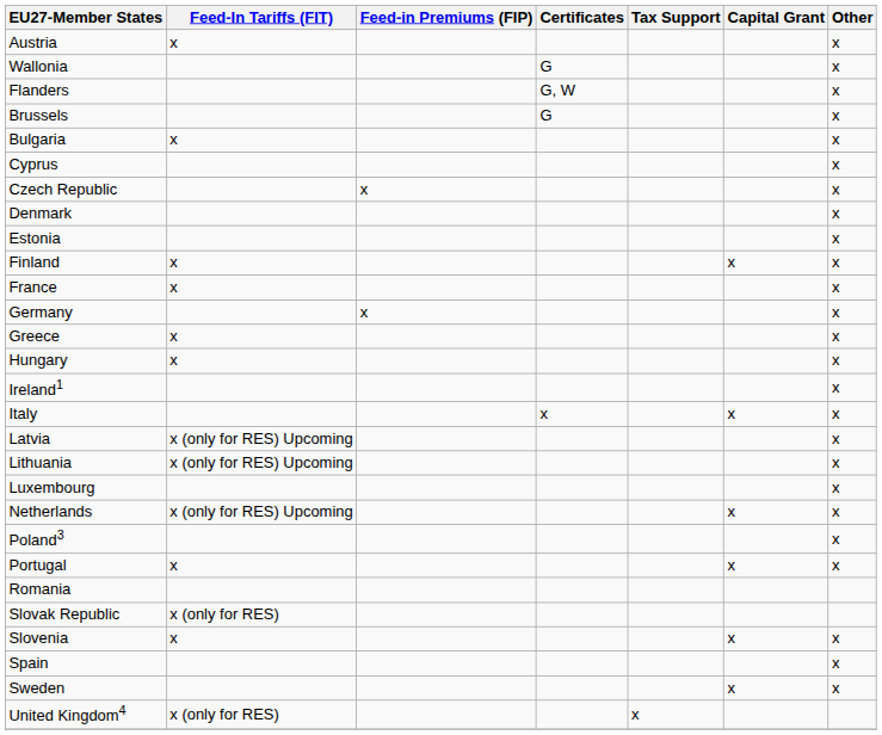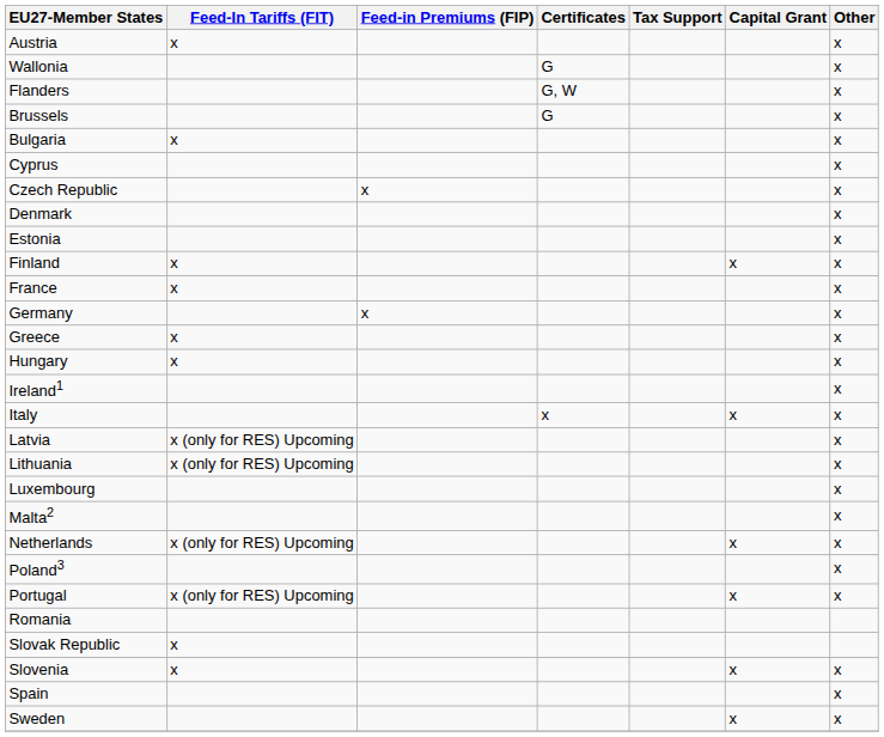 <table class="wikitable">
 <tr>
 <th>EU27-Member States</th>
 <th><a href='#'>Feed-In Tariffs (FIT)</a></th>
 <th><a href='#'>Feed-in Premiums</a> (FIP)</th>
 <th>Certificates</th>
 <th>Tax Support</th>
 <th>Capital Grant</th>
 <th>Other</th>
 </tr>
 <tr>
 <td>Austria</td>
 <td>x</td>
 <td></td>
 <td></td>
 <td></td>
 <td></td>
 <td>x</td>
 </tr>
 <tr>
 <td>Wallonia</td>
 <td></td>
 <td></td>
 <td>G</td>
 <td></td>
 <td></td>
 <td>x</td>
 </tr>
 <tr>
 <td>Flanders</td>
 <td></td>
 <td></td>
 <td>G, W</td>
 <td></td>
 <td></td>
 <td>x</td>
 </tr>
 <tr>
 <td>Brussels</td>
 <td></td>
 <td></td>
 <td>G</td>
 <td></td>
 <td></td>
 <td>x</td>
 </tr>
 <tr>
 <td>Bulgaria</td>
 <td>x</td>
 <td></td>
 <td></td>
 <td></td>
 <td></td>
 <td>x</td>
 </tr>
 <tr>
 <td>Cyprus</td>
 <td></td>
 <td></td>
 <td></td>
 <td></td>
 <td></td>
 <td>x</td>
 </tr>
 <tr>
 <td>Czech Republic</td>
 <td></td>
 <td>x</td>
 <td></td>
 <td></td>
 <td></td>
 <td>x</td>
 </tr>
 <tr>
 <td>Denmark</td>
 <td></td>
 <td></td>
 <td></td>
 <td></td>
 <td></td>
 <td>x</td>
 </tr>
 <tr>
 <td>Estonia</td>
 <td></td>
 <td></td>
 <td></td>
 <td></td>
 <td></td>
 <td>x</td>
 </tr>
 <tr>
 <td>Finland</td>
 <td>x</td>
 <td></td>
 <td></td>
 <td></td>
 <td>x</td>
 <td>x</td>
 </tr>
 <tr>
 <td>France</td>
 <td>x</td>
 <td></td>
 <td></td>
 <td></td>
 <td></td>
 <td>x</td>
 </tr>
 <tr>
 <td>Germany</td>
 <td></td>
 <td>x</td>
 <td></td>
 <td></td>
 <td></td>
 <td>x</td>
 </tr>
 <tr>
 <td>Greece</td>
 <td>x</td>
 <td></td>
 <td></td>
 <td></td>
 <td></td>
 <td>x</td>
 </tr>
 <tr>
 <td>Hungary</td>
 <td>x</td>
 <td></td>
 <td></td>
 <td></td>
 <td></td>
 <td>x</td>
 </tr>
 <tr>
 <td>Ireland<sup>1</sup></td>
 <td></td>
 <td></td>
 <td></td>
 <td></td>
 <td></td>
 <td>x</td>
 </tr>
 <tr>
 <td>Italy</td>
 <td></td>
 <td></td>
 <td>x</td>
 <td></td>
 <td>x</td>
 <td>x</td>
 </tr>
 <tr>
 <td>Latvia</td>
 <td>x (only for RES) Upcoming</td>
 <td></td>
 <td></td>
 <td></td>
 <td></td>
 <td>x</td>
 </tr>
 <tr>
 <td>Lithuania</td>
 <td>x (only for RES) Upcoming</td>
 <td></td>
 <td></td>
 <td></td>
 <td></td>
 <td>x</td>
 </tr>
 <tr>
 <td>Luxembourg</td>
 <td></td>
 <td></td>
 <td></td>
 <td></td>
 <td></td>
 <td>x</td>
 </tr>
 <tr>
+<td>Malta<sup>2</sup></td>
+<td></td>
+<td></td>
+<td></td>
+<td></td>
+<td></td>
+<td>x</td>
+</tr>
+<tr>
 <td>Netherlands</td>
 <td>x (only for RES) Upcoming</td>
 <td></td>
 <td></td>
 <td></td>
 <td>x</td>
 <td>x</td>
 </tr>
 <tr>
 <td>Poland<sup>3</sup></td>
 <td></td>
 <td></td>
 <td></td>
 <td></td>
 <td></td>
 <td>x</td>
 </tr>
 <tr>
 <td>Portugal</td>
-<td>x</td>
+<td>x (only for RES) Upcoming</td>
 <td></td>
 <td></td>
 <td></td>
 <td>x</td>
 <td>x</td>
 </tr>
 <tr>
 <td>Romania</td>
 <td></td>
 <td></td>
 <td></td>
 <td></td>
 <td></td>
 <td></td>
 </tr>
 <tr>
 <td>Slovak Republic</td>
-<td>x (only for RES)</td>
+<td>x</td>
 <td></td>
 <td></td>
 <td></td>
 <td></td>
 <td></td>
 </tr>
 <tr>
 <td>Slovenia</td>
 <td>x</td>
 <td></td>
 <td></td>
 <td></td>
 <td>x</td>
 <td>x</td>
 </tr>
 <tr>
 <td>Spain</td>
 <td></td>
 <td></td>
 <td></td>
 <td></td>
 <td></td>
 <td>x</td>
 </tr>
 <tr>
 <td>Sweden</td>
 <td></td>
 <td></td>
 <td></td>
 <td></td>
 <td>x</td>
 <td>x</td>
 </tr>
 <tr>
-<td>United Kingdom<sup>4</sup></td>
-<td>x (only for RES)</td>
-<td></td>
-<td></td>
-<td>x</td>
-<td></td>
-<td></td>
-</tr>
-<tr>
 </tr>
 </table>
